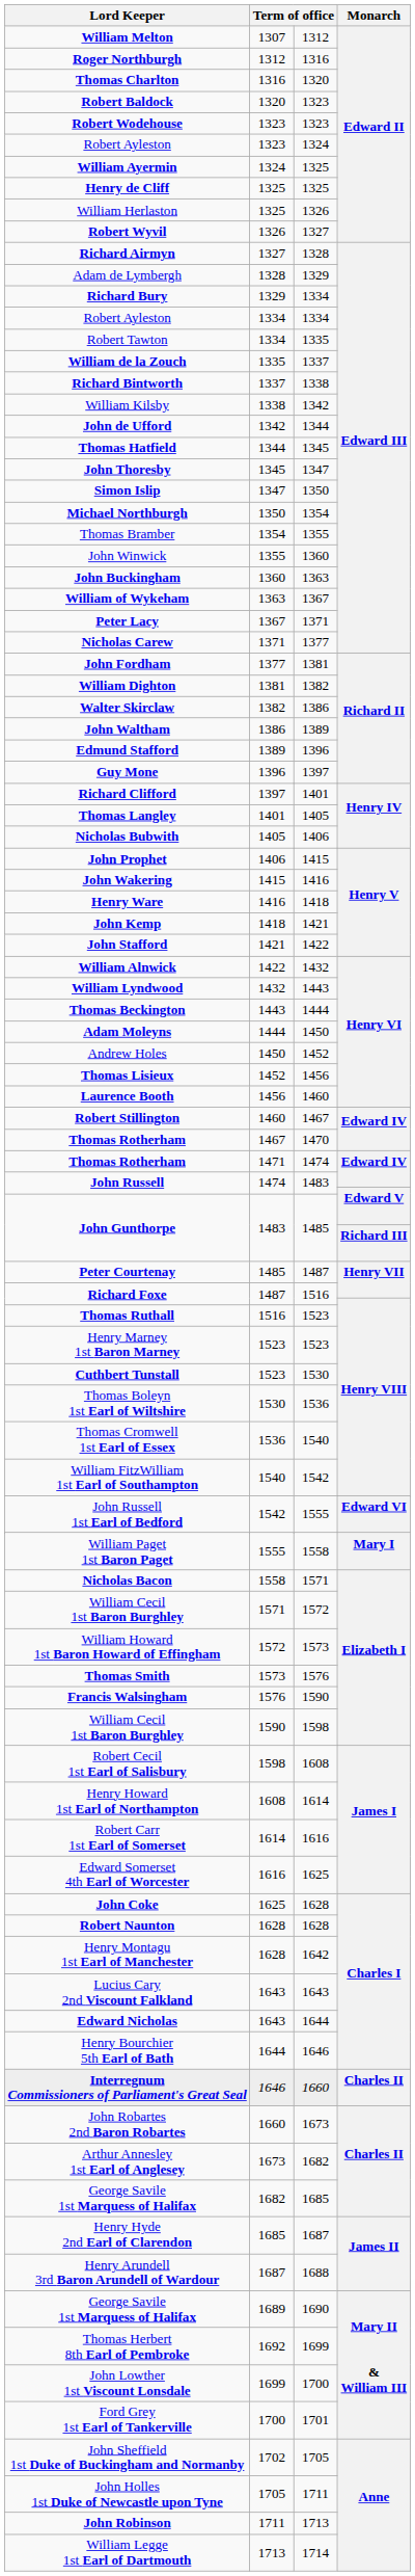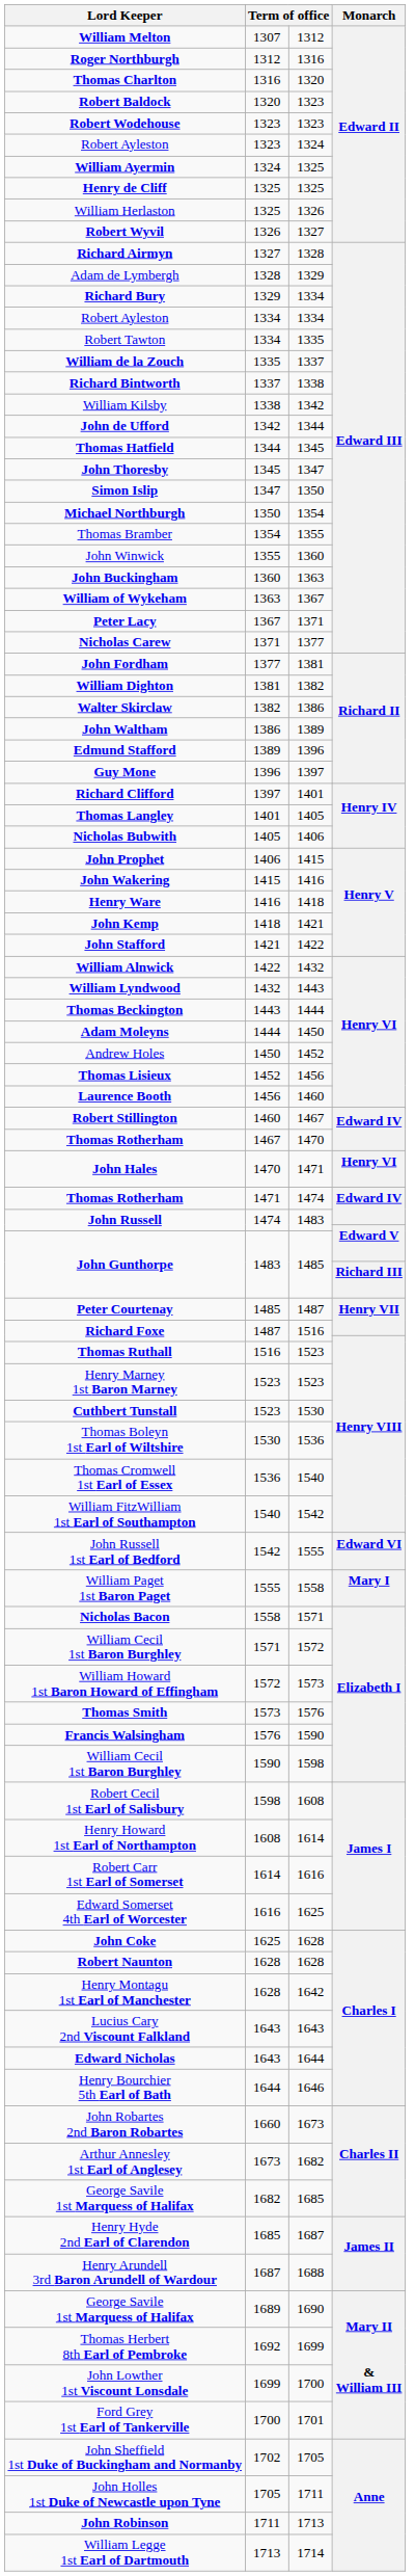 <table class="wikitable plainrowheaders" style="text-align:center">
 <tr>
 <th>Lord Keeper</th>
 <th colspan=2>Term of office</th>
 <th>Monarch<br></th>
 </tr>
 <tr>
 <td><strong><a href='#'>William Melton</a></strong></td>
 <td>1307</td>
 <td>1312</td>
 <th rowspan=10 scope=row style="text-align:center"><a href='#'><strong>Edward II</strong></a><br><br></th>
 </tr>
 <tr>
 <td><strong><a href='#'>Roger Northburgh</a></strong></td>
 <td>1312</td>
 <td>1316</td>
 </tr>
 <tr>
 <td><a href='#'><strong>Thomas Charlton</strong></a></td>
 <td>1316</td>
 <td>1320</td>
 </tr>
 <tr>
 <td><strong><a href='#'>Robert Baldock</a></strong><br></td>
 <td>1320</td>
 <td>1323</td>
 </tr>
 <tr>
 <td><strong><a href='#'>Robert Wodehouse</a></strong></td>
 <td>1323</td>
 <td>1323</td>
 </tr>
 <tr>
 <td><a href='#'>Robert Ayleston</a></td>
 <td>1323</td>
 <td>1324</td>
 </tr>
 <tr>
 <td><strong><a href='#'>William Ayermin</a></strong></td>
 <td>1324</td>
 <td>1325</td>
 </tr>
 <tr>
 <td><strong><a href='#'>Henry de Cliff</a></strong></td>
 <td>1325</td>
 <td>1325</td>
 </tr>
 <tr>
 <td><a href='#'>William Herlaston</a></td>
 <td>1325</td>
 <td>1326</td>
 </tr>
 <tr>
 <td><strong><a href='#'>Robert Wyvil</a></strong></td>
 <td>1326</td>
 <td>1327</td>
 </tr>
 <tr>
 <td><strong><a href='#'>Richard Airmyn</a></strong></td>
 <td>1327</td>
 <td>1328</td>
 <th scope=row rowspan=19 style="text-align:center"><a href='#'><strong>Edward III</strong></a><br><br></th>
 </tr>
 <tr>
 <td><a href='#'>Adam de Lymbergh</a></td>
 <td>1328</td>
 <td>1329</td>
 </tr>
 <tr>
 <td><strong><a href='#'>Richard Bury</a></strong><br></td>
 <td>1329</td>
 <td>1334</td>
 </tr>
 <tr>
 <td><a href='#'>Robert Ayleston</a></td>
 <td>1334</td>
 <td>1334</td>
 </tr>
 <tr>
 <td><a href='#'>Robert Tawton</a></td>
 <td>1334</td>
 <td>1335</td>
 </tr>
 <tr>
 <td><a href='#'><strong>William de la Zouch</strong></a></td>
 <td>1335</td>
 <td>1337</td>
 </tr>
 <tr>
 <td><strong><a href='#'>Richard Bintworth</a></strong></td>
 <td>1337</td>
 <td>1338</td>
 </tr>
 <tr>
 <td><a href='#'>William Kilsby</a></td>
 <td>1338</td>
 <td>1342</td>
 </tr>
 <tr>
 <td><strong><a href='#'>John de Ufford</a></strong></td>
 <td>1342</td>
 <td>1344</td>
 </tr>
 <tr>
 <td><strong><a href='#'>Thomas Hatfield</a></strong></td>
 <td>1344</td>
 <td>1345</td>
 </tr>
 <tr>
 <td><a href='#'><strong>John Thoresby</strong></a><br></td>
 <td>1345</td>
 <td>1347</td>
 </tr>
 <tr>
 <td><strong><a href='#'>Simon Islip</a></strong><br></td>
 <td>1347</td>
 <td>1350</td>
 </tr>
 <tr>
 <td><strong><a href='#'>Michael Northburgh</a></strong><br></td>
 <td>1350</td>
 <td>1354</td>
 </tr>
 <tr>
 <td><a href='#'>Thomas Bramber</a></td>
 <td>1354</td>
 <td>1355</td>
 </tr>
 <tr>
 <td><a href='#'>John Winwick</a></td>
 <td>1355</td>
 <td>1360</td>
 </tr>
 <tr>
 <td><a href='#'><strong>John Buckingham</strong></a><br></td>
 <td>1360</td>
 <td>1363</td>
 </tr>
 <tr>
 <td><strong><a href='#'>William of Wykeham</a></strong><br></td>
 <td>1363</td>
 <td>1367</td>
 </tr>
 <tr>
 <td><a href='#'><strong>Peter Lacy</strong></a></td>
 <td>1367</td>
 <td>1371</td>
 </tr>
 <tr>
 <td><a href='#'><strong>Nicholas Carew</strong></a><br></td>
 <td>1371</td>
 <td>1377</td>
 </tr>
 <tr>
 <td><strong><a href='#'>John Fordham</a></strong></td>
 <td>1377</td>
 <td>1381</td>
 <th rowspan=7 scope=row style="text-align:center"><a href='#'><strong>Richard II</strong></a><br><br></th>
 </tr>
 <tr>
 <td><strong><a href='#'>William Dighton</a></strong></td>
 <td>1381</td>
 <td>1382</td>
 </tr>
 <tr>
 <td><strong><a href='#'>Walter Skirclaw</a></strong><br></td>
 <td>1382</td>
 <td>1386</td>
 </tr>
 <tr>
 <td><strong><a href='#'>John Waltham</a></strong><br></td>
 <td>1386</td>
 <td>1389</td>
 </tr>
 <tr>
 <td><strong><a href='#'>Edmund Stafford</a></strong><br></td>
 <td>1389</td>
 <td>1396</td>
 </tr>
 <tr>
 <td><strong><a href='#'>Guy Mone</a></strong></td>
 <td>1396</td>
 <td>1397</td>
 </tr>
 <tr>
 <td rowspan=2><strong><a href='#'>Richard Clifford</a></strong><br></td>
 <td rowspan=2>1397</td>
 <td rowspan=2>1401</td>
 </tr>
 <tr>
 <th rowspan=4 scope=row style="text-align:center"><a href='#'><strong>Henry IV</strong></a><br><br></th>
 </tr>
 <tr>
 <td><strong><a href='#'>Thomas Langley</a></strong></td>
 <td>1401</td>
 <td>1405</td>
 </tr>
 <tr>
 <td><strong><a href='#'>Nicholas Bubwith</a></strong></td>
 <td>1405</td>
 <td>1406</td>
 </tr>
 <tr>
 <td rowspan=2><strong><a href='#'>John Prophet</a></strong><br></td>
 <td rowspan=2>1406</td>
 <td rowspan=2>1415</td>
 </tr>
 <tr>
 <th rowspan=5 scope=row style="text-align:center"><a href='#'><strong>Henry V</strong></a><br><br></th>
 </tr>
 <tr>
 <td><strong><a href='#'>John Wakering</a></strong><br></td>
 <td>1415</td>
 <td>1416</td>
 </tr>
 <tr>
 <td><a href='#'><strong>Henry Ware</strong></a></td>
 <td>1416</td>
 <td>1418</td>
 </tr>
 <tr>
 <td><strong><a href='#'>John Kemp</a></strong><br></td>
 <td>1418</td>
 <td>1421</td>
 </tr>
 <tr>
 <td><a href='#'><strong>John Stafford</strong></a></td>
 <td>1421</td>
 <td>1422</td>
 </tr>
 <tr>
 <td><strong><a href='#'>William Alnwick</a></strong><br></td>
 <td>1422</td>
 <td>1432</td>
 <th rowspan=8 scope=row style="text-align:center"><a href='#'><strong>Henry VI</strong></a><br><br></th>
 </tr>
 <tr>
 <td><strong><a href='#'>William Lyndwood</a></strong><br></td>
 <td>1432</td>
 <td>1443</td>
 </tr>
 <tr>
 <td><strong><a href='#'>Thomas Beckington</a></strong><br></td>
 <td>1443</td>
 <td>1444</td>
 </tr>
 <tr>
 <td><strong><a href='#'>Adam Moleyns</a></strong><br></td>
 <td>1444</td>
 <td>1450</td>
 </tr>
 <tr>
 <td><a href='#'>Andrew Holes</a><br></td>
 <td>1450</td>
 <td>1452</td>
 </tr>
 <tr>
 <td><strong><a href='#'>Thomas Lisieux</a></strong><br></td>
 <td>1452</td>
 <td>1456</td>
 </tr>
 <tr>
 <td><strong><a href='#'>Laurence Booth</a></strong><br></td>
 <td>1456</td>
 <td>1460</td>
 </tr>
 <tr>
 <td rowspan=2><strong><a href='#'>Robert Stillington</a></strong><br></td>
 <td rowspan=2>1460</td>
 <td rowspan=2>1467</td>
 </tr>
 <tr>
 <th rowspan=2 scope=row style="text-align:center"><a href='#'><strong>Edward IV</strong></a><br><br></th>
 </tr>
 <tr>
 <td><strong><a href='#'>Thomas Rotherham</a></strong><br></td>
 <td>1467</td>
 <td>1470</td>
 </tr>
 <tr>
+<td><a href='#'><strong>John Hales</strong></a><br></td>
+<td>1470</td>
+<td>1471</td>
+<th scope=row style="text-align:center"><a href='#'><strong>Henry VI</strong></a><br><br></th>
+</tr>
+<tr>
 <td><strong><a href='#'>Thomas Rotherham</a></strong><br></td>
 <td>1471</td>
 <td>1474</td>
 <th rowspan=2 scope=row style="text-align:center"><a href='#'><strong>Edward IV</strong></a><br><br></th>
 </tr>
 <tr>
 <td rowspan=2><a href='#'><strong>John Russell</strong></a><br></td>
 <td rowspan=2>1474</td>
 <td rowspan=2>1483</td>
 </tr>
 <tr>
 <th rowspan=2 scope=row style="text-align:center"><a href='#'><strong>Edward V</strong></a><br><br></th>
 </tr>
 <tr>
 <td rowspan=2><strong><a href='#'>John Gunthorpe</a></strong><br></td>
 <td rowspan=2>1483</td>
 <td rowspan=2>1485</td>
 </tr>
 <tr>
 <th scope=row style="text-align:center"><a href='#'><strong>Richard III</strong></a><br><br></th>
 </tr>
 <tr>
 <td><strong><a href='#'>Peter Courtenay</a></strong><br></td>
 <td>1485</td>
 <td>1487</td>
 <th rowspan=2 scope=row style="text-align:center"><a href='#'><strong>Henry VII</strong></a><br><br></th>
 </tr>
 <tr>
 <td rowspan=2><strong><a href='#'>Richard Foxe</a></strong><br></td>
 <td rowspan=2>1487</td>
 <td rowspan=2>1516</td>
 </tr>
 <tr>
 <th rowspan=8 scope=row style="text-align:center"><a href='#'><strong>Henry VIII</strong></a><br><br></th>
 </tr>
 <tr>
 <td><strong><a href='#'>Thomas Ruthall</a></strong><br></td>
 <td>1516</td>
 <td>1523</td>
 </tr>
 <tr>
 <td><a href='#'>Henry Marney<br>1st <strong>Baron Marney</strong></a></td>
 <td>1523</td>
 <td>1523</td>
 </tr>
 <tr>
 <td><strong><a href='#'>Cuthbert Tunstall</a></strong><br></td>
 <td>1523</td>
 <td>1530</td>
 </tr>
 <tr>
 <td><a href='#'>Thomas Boleyn<br>1st <strong>Earl of Wiltshire</strong></a></td>
 <td>1530</td>
 <td>1536</td>
 </tr>
 <tr>
 <td><a href='#'>Thomas Cromwell<br>1st <strong>Earl of Essex</strong></a></td>
 <td>1536</td>
 <td>1540</td>
 </tr>
 <tr>
 <td><a href='#'>William FitzWilliam<br>1st <strong>Earl of Southampton</strong></a></td>
 <td>1540</td>
 <td>1542</td>
 </tr>
 <tr>
 <td rowspan=3><a href='#'>John Russell<br>1st <strong>Earl of Bedford</strong></a></td>
 <td rowspan=3>1542</td>
 <td rowspan=3>1555</td>
 </tr>
 <tr>
 <th scope=row style="text-align:center"><a href='#'><strong>Edward VI</strong></a><br><br></th>
 </tr>
 <tr>
 <th rowspan=2 scope=row style="text-align:center"><a href='#'><strong>Mary I</strong></a><br><br></th>
 </tr>
 <tr>
 <td><a href='#'>William Paget<br>1st <strong>Baron Paget</strong></a></td>
 <td>1555</td>
 <td>1558</td>
 </tr>
 <tr>
 <td><a href='#'><strong>Nicholas Bacon</strong></a></td>
 <td>1558</td>
 <td>1571</td>
 <th rowspan=7 scope=row style="text-align:center"><a href='#'><strong>Elizabeth I</strong></a><br><br></th>
 </tr>
 <tr>
 <td><a href='#'>William Cecil<br>1st <strong>Baron Burghley</strong></a></td>
 <td>1571</td>
 <td>1572</td>
 </tr>
 <tr>
 <td><a href='#'>William Howard<br>1st <strong>Baron Howard of Effingham</strong></a></td>
 <td>1572</td>
 <td>1573</td>
 </tr>
 <tr>
 <td><a href='#'><strong>Thomas Smith</strong></a><br></td>
 <td>1573</td>
 <td>1576</td>
 </tr>
 <tr>
 <td><strong><a href='#'>Francis Walsingham</a></strong><br></td>
 <td>1576</td>
 <td>1590</td>
 </tr>
 <tr>
 <td><a href='#'>William Cecil<br>1st <strong>Baron Burghley</strong></a></td>
 <td>1590</td>
 <td>1598</td>
 </tr>
 <tr>
 <td rowspan=2><a href='#'>Robert Cecil<br>1st <strong>Earl of Salisbury</strong></a></td>
 <td rowspan=2>1598</td>
 <td rowspan=2>1608</td>
 </tr>
 <tr>
 <th rowspan=4 scope=row style="text-align:center"><a href='#'><strong>James I</strong></a><br><br></th>
 </tr>
 <tr>
 <td><a href='#'>Henry Howard<br>1st <strong>Earl of Northampton</strong></a></td>
 <td>1608</td>
 <td>1614</td>
 </tr>
 <tr>
 <td><a href='#'>Robert Carr<br>1st <strong>Earl of Somerset</strong></a></td>
 <td>1614</td>
 <td>1616</td>
 </tr>
 <tr>
 <td><a href='#'>Edward Somerset<br>4th <strong>Earl of Worcester</strong></a></td>
 <td>1616</td>
 <td>1625</td>
 </tr>
 <tr>
 <td><strong><a href='#'>John Coke</a></strong><br></td>
 <td>1625</td>
 <td>1628</td>
 <th rowspan=6 scope=row style="text-align:center"><a href='#'><strong>Charles I</strong></a><br><br></th>
 </tr>
 <tr>
 <td><strong><a href='#'>Robert Naunton</a></strong></td>
 <td>1628</td>
 <td>1628</td>
 </tr>
 <tr>
 <td><a href='#'>Henry Montagu<br>1st <strong>Earl of Manchester</strong></a></td>
 <td>1628</td>
 <td>1642</td>
 </tr>
 <tr>
 <td><a href='#'>Lucius Cary<br>2nd <strong>Viscount Falkland</strong></a></td>
 <td>1643</td>
 <td>1643</td>
 </tr>
 <tr>
 <td><strong><a href='#'>Edward Nicholas</a></strong></td>
 <td>1643</td>
 <td>1644</td>
 </tr>
 <tr>
 <td><a href='#'>Henry Bourchier<br>5th <strong>Earl of Bath</strong></a></td>
 <td>1644</td>
 <td>1646<br></td>
 </tr>
 <tr>
-<th scope=row style="background:#eee; text-align:center"><strong><a href='#'>Interregnum</a></strong><br><em><a href='#'>Commissioners of Parliament's Great Seal</a></em></th>
-<td style="background:#eee"><em>1646</em></td>
-<td style="background:#eee"><em>1660</em></td>
-<th scope=row style="text-align:center"><strong><a href='#'></strong>Charles II<strong></a><br></strong><br></th>
-</tr>
-<tr>
 <td><a href='#'>John Robartes<br>2nd <strong>Baron Robartes</strong></a></td>
 <td>1660</td>
 <td>1673</td>
 <th scope=row style="text-align:center" rowspan=3><a href='#'><strong>Charles II</strong></a><br><br></th>
 </tr>
 <tr>
 <td><a href='#'>Arthur Annesley<br>1st <strong>Earl of Anglesey</strong></a></td>
 <td>1673</td>
 <td>1682</td>
 </tr>
 <tr>
 <td><a href='#'>George Savile<br>1st <strong>Marquess of Halifax</strong></a></td>
 <td>1682</td>
 <td>1685</td>
 </tr>
 <tr>
 <td><a href='#'>Henry Hyde<br>2nd <strong>Earl of Clarendon</strong></a></td>
 <td>1685</td>
 <td>1687</td>
 <th rowspan=2 scope=row style="text-align:center"><a href='#'><strong>James II</strong></a><br><br></th>
 </tr>
 <tr>
 <td><a href='#'>Henry Arundell<br>3rd <strong>Baron Arundell of Wardour</strong></a></td>
 <td>1687</td>
 <td>1688</td>
 </tr>
 <tr>
 <td><a href='#'>George Savile<br>1st <strong>Marquess of Halifax</strong></a></td>
 <td>1689</td>
 <td>1690</td>
 <th rowspan=4 scope=row style="text-align:center"><a href='#'><strong>Mary II</strong></a><br><br><br>&<br><a href='#'><strong>William III</strong></a><br><br></th>
 </tr>
 <tr>
 <td><a href='#'>Thomas Herbert<br>8th <strong>Earl of Pembroke</strong></a></td>
 <td>1692</td>
 <td>1699</td>
 </tr>
 <tr>
 <td><a href='#'>John Lowther<br>1st <strong>Viscount Lonsdale</strong></a></td>
 <td>1699</td>
 <td>1700</td>
 </tr>
 <tr>
 <td><a href='#'>Ford Grey<br>1st <strong>Earl of Tankerville</strong></a></td>
 <td>1700</td>
 <td>1701</td>
 </tr>
 <tr>
 <td><a href='#'>John Sheffield<br>1st <strong>Duke of Buckingham and Normanby</strong></a></td>
 <td>1702</td>
 <td>1705</td>
 <th rowspan=4 scope=row style="text-align:center"><a href='#'><strong>Anne</strong></a><br><br></th>
 </tr>
 <tr>
 <td><a href='#'>John Holles<br>1st <strong>Duke of Newcastle upon Tyne</strong></a></td>
 <td>1705</td>
 <td>1711</td>
 </tr>
 <tr>
 <td><a href='#'><strong>John Robinson</strong></a><br></td>
 <td>1711</td>
 <td>1713</td>
 </tr>
 <tr>
 <td><a href='#'>William Legge<br>1st <strong>Earl of Dartmouth</strong></a></td>
 <td>1713</td>
 <td>1714</td>
 </tr>
 </table>
